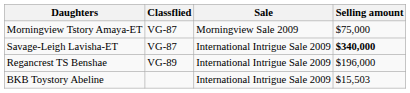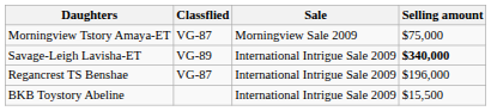 <table class="wikitable">
 <tr>
 <th>Daughters</th>
 <th>Classflied</th>
 <th>Sale</th>
 <th>Selling amount</th>
 </tr>
 <tr>
 <td>Morningview Tstory Amaya-ET</td>
 <td>VG-87</td>
 <td>Morningview Sale 2009</td>
 <td>$75,000</td>
 </tr>
 <tr>
 <td>Savage-Leigh Lavisha-ET</td>
-<td>VG-87</td>
+<td>VG-89</td>
 <td>International Intrigue Sale 2009</td>
 <td><strong>$340,000</strong></td>
 </tr>
 <tr>
 <td>Regancrest TS Benshae</td>
-<td>VG-89</td>
+<td>VG-87</td>
 <td>International Intrigue Sale 2009</td>
 <td>$196,000</td>
 </tr>
 <tr>
 <td>BKB Toystory Abeline</td>
 <td></td>
 <td>International Intrigue Sale 2009</td>
-<td>$15,503</td>
+<td>$15,500</td>
 </tr>
 </table>
